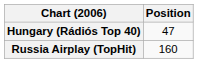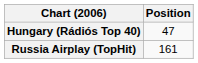 <table class="wikitable plainrowheaders" style="text-align:center">
 <tr>
 <th scope="col">Chart (2006)</th>
 <th scope="col">Position</th>
 </tr>
 <tr>
 <th scope="row">Hungary (Rádiós Top 40)</th>
 <td>47</td>
 </tr>
 <tr>
 <th scope="row">Russia Airplay (TopHit)</th>
-<td>160</td>
+<td>161</td>
 </tr>
 </table>
